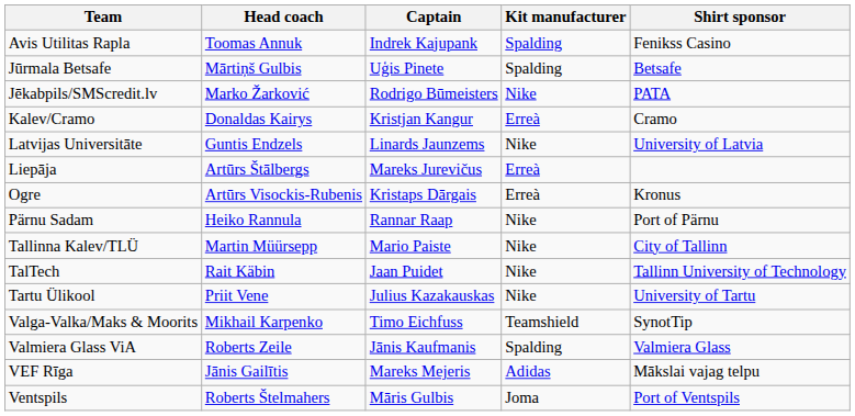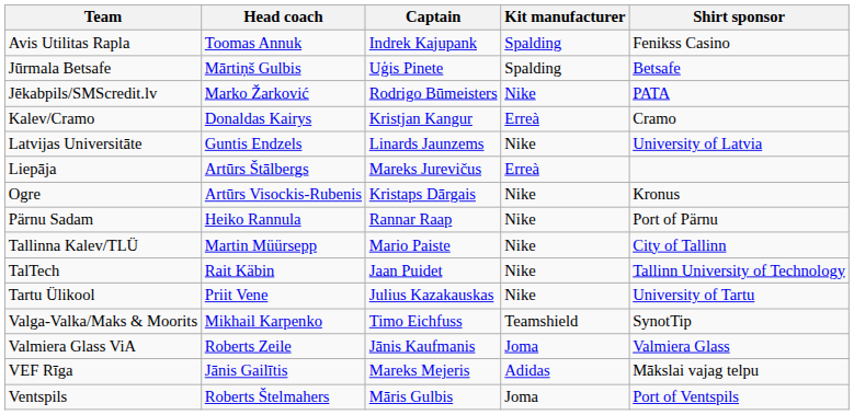 <table class="wikitable sortable" style="text-align: left">
 <tr>
 <th>Team</th>
 <th>Head coach</th>
 <th>Captain</th>
 <th>Kit manufacturer</th>
 <th>Shirt sponsor</th>
 </tr>
 <tr>
 <td> Avis Utilitas Rapla</td>
 <td> <a href='#'>Toomas Annuk</a></td>
 <td> <a href='#'>Indrek Kajupank</a></td>
 <td><a href='#'>Spalding</a></td>
 <td>Fenikss Casino</td>
 </tr>
 <tr>
 <td> Jūrmala Betsafe</td>
 <td> <a href='#'>Mārtiņš Gulbis</a></td>
 <td> <a href='#'>Uģis Pinete</a></td>
 <td>Spalding</td>
 <td><a href='#'>Betsafe</a></td>
 </tr>
 <tr>
 <td> Jēkabpils/SMScredit.lv</td>
 <td> <a href='#'>Marko Žarković</a></td>
 <td> <a href='#'>Rodrigo Būmeisters</a></td>
 <td><a href='#'>Nike</a></td>
 <td><a href='#'>PATA</a></td>
 </tr>
 <tr>
 <td> Kalev/Cramo</td>
 <td> <a href='#'>Donaldas Kairys</a></td>
 <td> <a href='#'>Kristjan Kangur</a></td>
 <td><a href='#'>Erreà</a></td>
 <td>Cramo</td>
 </tr>
 <tr>
 <td> Latvijas Universitāte</td>
 <td> <a href='#'>Guntis Endzels</a></td>
 <td> <a href='#'>Linards Jaunzems</a></td>
 <td>Nike</td>
 <td><a href='#'>University of Latvia</a></td>
 </tr>
 <tr>
 <td> Liepāja</td>
 <td> <a href='#'>Artūrs Štālbergs</a></td>
 <td> <a href='#'>Mareks Jurevičus</a></td>
 <td><a href='#'>Erreà</a></td>
 <td></td>
 </tr>
 <tr>
 <td> Ogre</td>
 <td> <a href='#'>Artūrs Visockis-Rubenis</a></td>
 <td> <a href='#'>Kristaps Dārgais</a></td>
-<td>Erreà</td>
+<td>Nike</td>
 <td>Kronus</td>
 </tr>
 <tr>
 <td> Pärnu Sadam</td>
 <td> <a href='#'>Heiko Rannula</a></td>
 <td> <a href='#'>Rannar Raap</a></td>
 <td>Nike</td>
 <td>Port of Pärnu</td>
 </tr>
 <tr>
 <td> Tallinna Kalev/TLÜ</td>
 <td> <a href='#'>Martin Müürsepp</a></td>
 <td> <a href='#'>Mario Paiste</a></td>
 <td>Nike</td>
 <td><a href='#'>City of Tallinn</a></td>
 </tr>
 <tr>
 <td> TalTech</td>
 <td> <a href='#'>Rait Käbin</a></td>
 <td> <a href='#'>Jaan Puidet</a></td>
 <td>Nike</td>
 <td><a href='#'>Tallinn University of Technology</a></td>
 </tr>
 <tr>
 <td> Tartu Ülikool</td>
 <td> <a href='#'>Priit Vene</a></td>
 <td> <a href='#'>Julius Kazakauskas</a></td>
 <td>Nike</td>
 <td><a href='#'>University of Tartu</a></td>
 </tr>
 <tr>
 <td> Valga-Valka/Maks & Moorits</td>
 <td> <a href='#'>Mikhail Karpenko</a></td>
 <td> <a href='#'>Timo Eichfuss</a></td>
 <td>Teamshield</td>
 <td>SynotTip</td>
 </tr>
 <tr>
 <td> Valmiera Glass ViA</td>
 <td> <a href='#'>Roberts Zeile</a></td>
 <td> <a href='#'>Jānis Kaufmanis</a></td>
-<td>Spalding</td>
+<td><a href='#'>Joma</a></td>
 <td><a href='#'>Valmiera Glass</a></td>
 </tr>
 <tr>
 <td> VEF Rīga</td>
 <td> <a href='#'>Jānis Gailītis</a></td>
 <td> <a href='#'>Mareks Mejeris</a></td>
 <td><a href='#'>Adidas</a></td>
 <td>Mākslai vajag telpu</td>
 </tr>
 <tr>
 <td> Ventspils</td>
 <td> <a href='#'>Roberts Štelmahers</a></td>
 <td> <a href='#'>Māris Gulbis</a></td>
 <td>Joma</td>
 <td><a href='#'>Port of Ventspils</a></td>
 </tr>
 </table>
